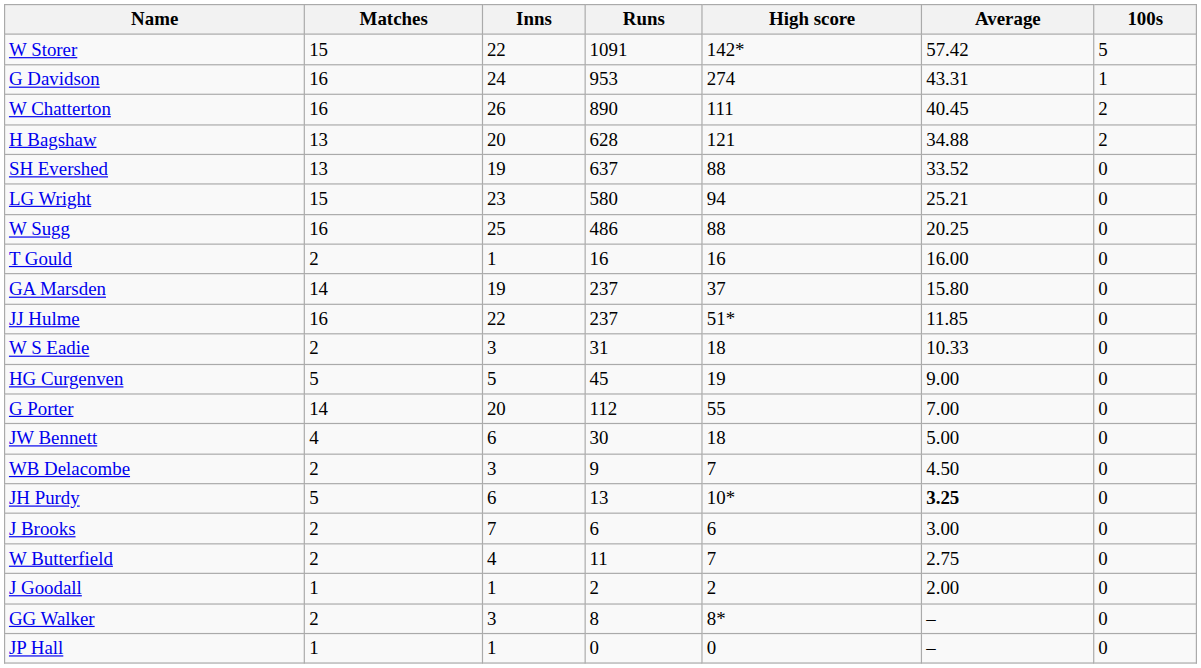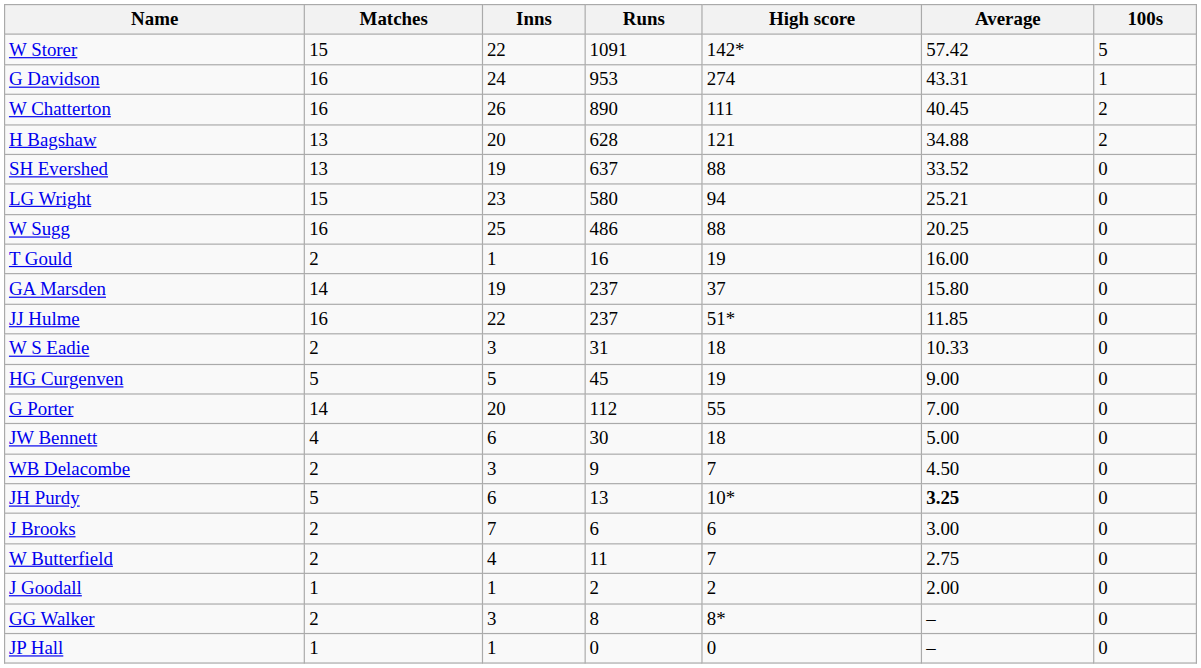 <table class="wikitable sortable" width="80%">
 <tr bgcolor="#efefef">
 <th>Name</th>
 <th>Matches</th>
 <th>Inns</th>
 <th>Runs</th>
 <th>High score</th>
 <th>Average</th>
 <th>100s</th>
 </tr>
 <tr>
 <td><a href='#'>W Storer</a></td>
 <td>15</td>
 <td>22</td>
 <td>1091</td>
 <td>142*</td>
 <td>57.42</td>
 <td>5</td>
 </tr>
 <tr>
 <td><a href='#'>G Davidson</a></td>
 <td>16</td>
 <td>24</td>
 <td>953</td>
 <td>274</td>
 <td>43.31</td>
 <td>1</td>
 </tr>
 <tr>
 <td><a href='#'>W Chatterton</a></td>
 <td>16</td>
 <td>26</td>
 <td>890</td>
 <td>111</td>
 <td>40.45</td>
 <td>2</td>
 </tr>
 <tr>
 <td><a href='#'>H Bagshaw</a></td>
 <td>13</td>
 <td>20</td>
 <td>628</td>
 <td>121</td>
 <td>34.88</td>
 <td>2</td>
 </tr>
 <tr>
 <td><a href='#'>SH Evershed</a></td>
 <td>13</td>
 <td>19</td>
 <td>637</td>
 <td>88</td>
 <td>33.52</td>
 <td>0</td>
 </tr>
 <tr>
 <td><a href='#'>LG Wright</a></td>
 <td>15</td>
 <td>23</td>
 <td>580</td>
 <td>94</td>
 <td>25.21</td>
 <td>0</td>
 </tr>
 <tr>
 <td><a href='#'>W Sugg</a></td>
 <td>16</td>
 <td>25</td>
 <td>486</td>
 <td>88</td>
 <td>20.25</td>
 <td>0</td>
 </tr>
 <tr>
 <td><a href='#'>T Gould</a></td>
 <td>2</td>
 <td>1</td>
 <td>16</td>
-<td>16</td>
+<td>19</td>
 <td>16.00</td>
 <td>0</td>
 </tr>
 <tr>
 <td><a href='#'>GA Marsden</a></td>
 <td>14</td>
 <td>19</td>
 <td>237</td>
 <td>37</td>
 <td>15.80</td>
 <td>0</td>
 </tr>
 <tr>
 <td><a href='#'>JJ Hulme</a></td>
 <td>16</td>
 <td>22</td>
 <td>237</td>
 <td>51*</td>
 <td>11.85</td>
 <td>0</td>
 </tr>
 <tr>
 <td><a href='#'>W S Eadie</a></td>
 <td>2</td>
 <td>3</td>
 <td>31</td>
 <td>18</td>
 <td>10.33</td>
 <td>0</td>
 </tr>
 <tr>
 <td><a href='#'>HG Curgenven</a></td>
 <td>5</td>
 <td>5</td>
 <td>45</td>
 <td>19</td>
 <td>9.00</td>
 <td>0</td>
 </tr>
 <tr>
 <td><a href='#'>G Porter</a></td>
 <td>14</td>
 <td>20</td>
 <td>112</td>
 <td>55</td>
 <td>7.00</td>
 <td>0</td>
 </tr>
 <tr>
 <td><a href='#'>JW Bennett</a></td>
 <td>4</td>
 <td>6</td>
 <td>30</td>
 <td>18</td>
 <td>5.00</td>
 <td>0</td>
 </tr>
 <tr>
 <td><a href='#'>WB Delacombe</a></td>
 <td>2</td>
 <td>3</td>
 <td>9</td>
 <td>7</td>
 <td>4.50</td>
 <td>0</td>
 </tr>
 <tr>
 <td><a href='#'>JH Purdy</a></td>
 <td>5</td>
 <td>6</td>
 <td>13</td>
 <td>10*</td>
 <td><strong>3.25</strong></td>
 <td>0</td>
 </tr>
 <tr>
 <td><a href='#'>J Brooks</a></td>
 <td>2</td>
 <td>7</td>
 <td>6</td>
 <td>6</td>
 <td>3.00</td>
 <td>0</td>
 </tr>
 <tr>
 <td><a href='#'>W Butterfield</a></td>
 <td>2</td>
 <td>4</td>
 <td>11</td>
 <td>7</td>
 <td>2.75</td>
 <td>0</td>
 </tr>
 <tr>
 <td><a href='#'>J Goodall</a></td>
 <td>1</td>
 <td>1</td>
 <td>2</td>
 <td>2</td>
 <td>2.00</td>
 <td>0</td>
 </tr>
 <tr>
 <td><a href='#'>GG Walker</a></td>
 <td>2</td>
 <td>3</td>
 <td>8</td>
 <td>8*</td>
 <td>–</td>
 <td>0</td>
 </tr>
 <tr>
 <td><a href='#'>JP Hall</a></td>
 <td>1</td>
 <td>1</td>
 <td>0</td>
 <td>0</td>
 <td>–</td>
 <td>0 </td>
 </tr>
 </table>
